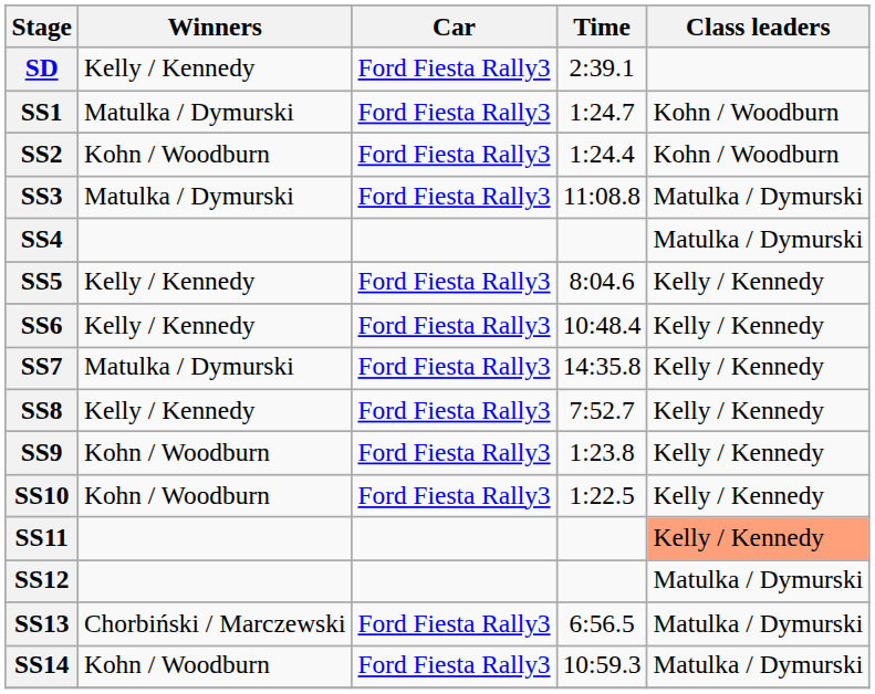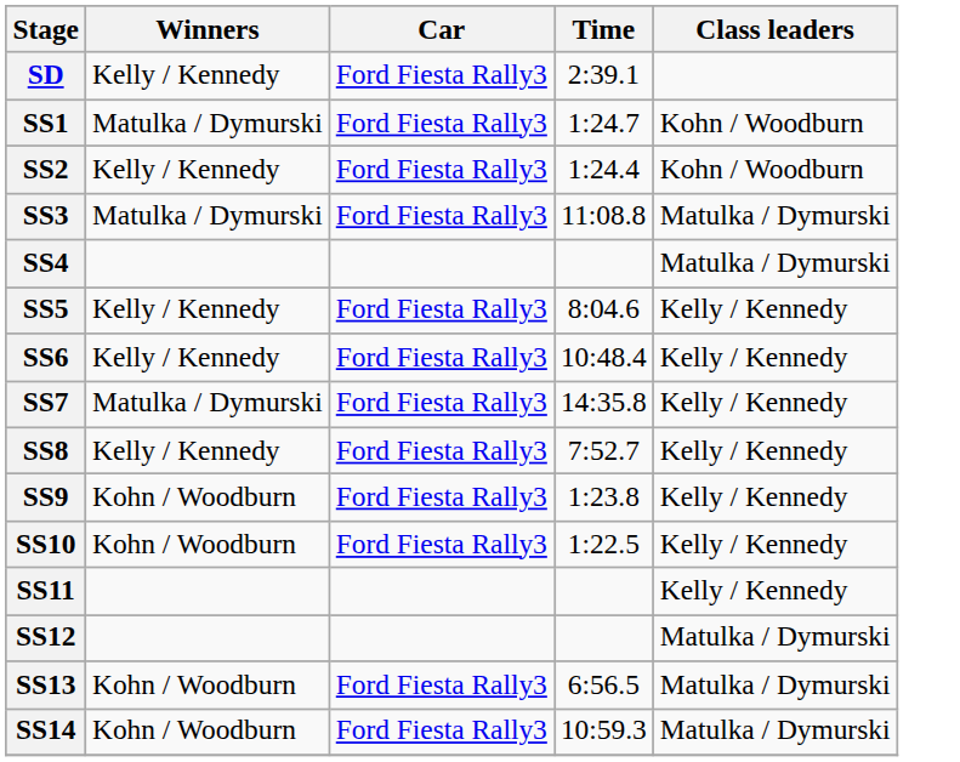 <table class="wikitable" style="font-size:85%">
 <tr>
 <th>Stage</th>
 <th>Winners</th>
 <th>Car</th>
 <th>Time</th>
 <th>Class leaders</th>
 </tr>
 <tr>
 <th><a href='#'>SD</a></th>
 <td>Kelly / Kennedy</td>
 <td><a href='#'>Ford Fiesta Rally3</a></td>
 <td align="center">2:39.1</td>
 <td></td>
 </tr>
 <tr>
 <th>SS1</th>
 <td>Matulka / Dymurski</td>
 <td><a href='#'>Ford Fiesta Rally3</a></td>
 <td align="center">1:24.7</td>
 <td>Kohn / Woodburn</td>
 </tr>
 <tr>
 <th>SS2</th>
-<td>Kohn / Woodburn</td>
+<td>Kelly / Kennedy</td>
 <td><a href='#'>Ford Fiesta Rally3</a></td>
 <td align="center">1:24.4</td>
 <td>Kohn / Woodburn</td>
 </tr>
 <tr>
 <th>SS3</th>
 <td>Matulka / Dymurski</td>
 <td><a href='#'>Ford Fiesta Rally3</a></td>
 <td align="center">11:08.8</td>
 <td>Matulka / Dymurski</td>
 </tr>
 <tr>
 <th>SS4</th>
 <td></td>
 <td></td>
 <td></td>
 <td>Matulka / Dymurski</td>
 </tr>
 <tr>
 <th>SS5</th>
 <td>Kelly / Kennedy</td>
 <td><a href='#'>Ford Fiesta Rally3</a></td>
 <td align="center">8:04.6</td>
 <td>Kelly / Kennedy</td>
 </tr>
 <tr>
 <th>SS6</th>
 <td>Kelly / Kennedy</td>
 <td><a href='#'>Ford Fiesta Rally3</a></td>
 <td align="center">10:48.4</td>
 <td>Kelly / Kennedy</td>
 </tr>
 <tr>
 <th>SS7</th>
 <td>Matulka / Dymurski</td>
 <td><a href='#'>Ford Fiesta Rally3</a></td>
 <td align="center">14:35.8</td>
 <td>Kelly / Kennedy</td>
 </tr>
 <tr>
 <th>SS8</th>
 <td>Kelly / Kennedy</td>
 <td><a href='#'>Ford Fiesta Rally3</a></td>
 <td align="center">7:52.7</td>
 <td>Kelly / Kennedy</td>
 </tr>
 <tr>
 <th>SS9</th>
 <td>Kohn / Woodburn</td>
 <td><a href='#'>Ford Fiesta Rally3</a></td>
 <td align="center">1:23.8</td>
 <td>Kelly / Kennedy</td>
 </tr>
 <tr>
 <th>SS10</th>
 <td>Kohn / Woodburn</td>
 <td><a href='#'>Ford Fiesta Rally3</a></td>
 <td align="center">1:22.5</td>
 <td>Kelly / Kennedy</td>
 </tr>
 <tr>
 <th>SS11</th>
 <td></td>
 <td></td>
 <td></td>
-<td style="background: lightsalmon;">Kelly / Kennedy</td>
+<td>Kelly / Kennedy</td>
 </tr>
 <tr>
 <th>SS12</th>
 <td></td>
 <td></td>
 <td></td>
 <td>Matulka / Dymurski</td>
 </tr>
 <tr>
 <th>SS13</th>
-<td>Chorbiński / Marczewski</td>
+<td>Kohn / Woodburn</td>
 <td><a href='#'>Ford Fiesta Rally3</a></td>
 <td align="center">6:56.5</td>
 <td>Matulka / Dymurski</td>
 </tr>
 <tr>
 <th>SS14</th>
 <td>Kohn / Woodburn</td>
 <td><a href='#'>Ford Fiesta Rally3</a></td>
 <td align="center">10:59.3</td>
 <td>Matulka / Dymurski</td>
 </tr>
 <tr>
 </tr>
 </table>
